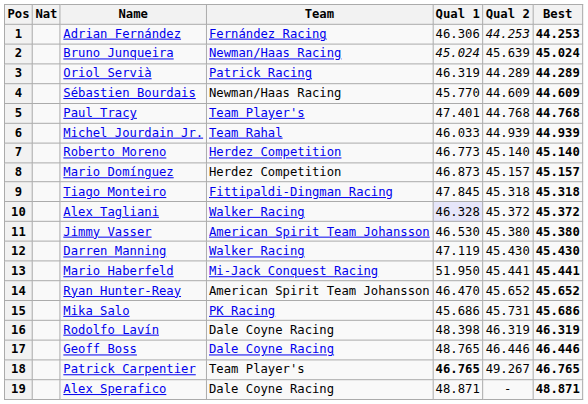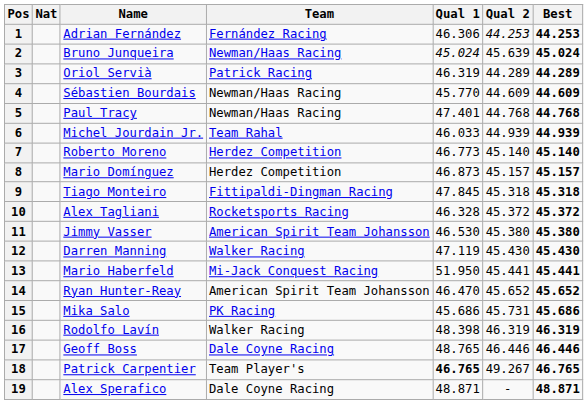 <table class="wikitable" style="font-size: 95%;">
 <tr>
 <th>Pos</th>
 <th>Nat</th>
 <th>Name</th>
 <th>Team</th>
 <th>Qual 1</th>
 <th>Qual 2</th>
 <th>Best</th>
 </tr>
 <tr>
 <th>1</th>
 <td></td>
 <td><a href='#'>Adrian Fernández</a></td>
 <td><a href='#'>Fernández Racing</a></td>
 <td>46.306</td>
 <td><em>44.253</em></td>
 <td><strong>44.253</strong></td>
 </tr>
 <tr>
 <th>2</th>
 <td></td>
 <td><a href='#'>Bruno Junqueira</a></td>
 <td><a href='#'>Newman/Haas Racing</a></td>
 <td><em>45.024</em></td>
 <td>45.639</td>
 <td><strong>45.024</strong></td>
 </tr>
 <tr>
 <th>3</th>
 <td></td>
 <td><a href='#'>Oriol Servià</a></td>
 <td><a href='#'>Patrick Racing</a></td>
 <td>46.319</td>
 <td>44.289</td>
 <td><strong>44.289</strong></td>
 </tr>
 <tr>
 <th>4</th>
 <td></td>
 <td><a href='#'>Sébastien Bourdais</a></td>
 <td>Newman/Haas Racing</td>
 <td>45.770</td>
 <td>44.609</td>
 <td><strong>44.609</strong></td>
 </tr>
 <tr>
 <th>5</th>
 <td></td>
 <td><a href='#'>Paul Tracy</a></td>
-<td><a href='#'>Team Player's</a></td>
+<td>Newman/Haas Racing</td>
 <td>47.401</td>
 <td>44.768</td>
 <td><strong>44.768</strong></td>
 </tr>
 <tr>
 <th>6</th>
 <td></td>
 <td><a href='#'>Michel Jourdain Jr.</a></td>
 <td><a href='#'>Team Rahal</a></td>
 <td>46.033</td>
 <td>44.939</td>
 <td><strong>44.939</strong></td>
 </tr>
 <tr>
 <th>7</th>
 <td></td>
 <td><a href='#'>Roberto Moreno</a></td>
 <td><a href='#'>Herdez Competition</a></td>
 <td>46.773</td>
 <td>45.140</td>
 <td><strong>45.140</strong></td>
 </tr>
 <tr>
 <th>8</th>
 <td></td>
 <td><a href='#'>Mario Domínguez</a></td>
 <td>Herdez Competition</td>
 <td>46.873</td>
 <td>45.157</td>
 <td><strong>45.157</strong></td>
 </tr>
 <tr>
 <th>9</th>
 <td></td>
 <td><a href='#'>Tiago Monteiro</a></td>
 <td><a href='#'>Fittipaldi-Dingman Racing</a></td>
 <td>47.845</td>
 <td>45.318</td>
 <td><strong>45.318</strong></td>
 </tr>
 <tr>
 <th>10</th>
 <td></td>
 <td><a href='#'>Alex Tagliani</a></td>
-<td><a href='#'>Walker Racing</a></td>
-<td style="background: lavender;">46.328</td>
+<td><a href='#'>Rocketsports Racing</a></td>
+<td>46.328</td>
 <td>45.372</td>
 <td><strong>45.372</strong></td>
 </tr>
 <tr>
 <th>11</th>
 <td></td>
 <td><a href='#'>Jimmy Vasser</a></td>
 <td><a href='#'>American Spirit Team Johansson</a></td>
 <td>46.530</td>
 <td>45.380</td>
 <td><strong>45.380</strong></td>
 </tr>
 <tr>
 <th>12</th>
 <td></td>
 <td><a href='#'>Darren Manning</a></td>
 <td><a href='#'>Walker Racing</a></td>
 <td>47.119</td>
 <td>45.430</td>
 <td><strong>45.430</strong></td>
 </tr>
 <tr>
 <th>13</th>
 <td></td>
 <td><a href='#'>Mario Haberfeld</a></td>
 <td><a href='#'>Mi-Jack Conquest Racing</a></td>
 <td>51.950</td>
 <td>45.441</td>
 <td><strong>45.441</strong></td>
 </tr>
 <tr>
 <th>14</th>
 <td></td>
 <td><a href='#'>Ryan Hunter-Reay</a></td>
 <td>American Spirit Team Johansson</td>
 <td>46.470</td>
 <td>45.652</td>
 <td><strong>45.652</strong></td>
 </tr>
 <tr>
 <th>15</th>
 <td></td>
 <td><a href='#'>Mika Salo</a></td>
 <td><a href='#'>PK Racing</a></td>
 <td>45.686</td>
 <td>45.731</td>
 <td><strong>45.686</strong></td>
 </tr>
 <tr>
 <th>16</th>
 <td></td>
 <td><a href='#'>Rodolfo Lavín</a></td>
-<td>Dale Coyne Racing</td>
+<td>Walker Racing</td>
 <td>48.398</td>
 <td>46.319</td>
 <td><strong>46.319</strong></td>
 </tr>
 <tr>
 <th>17</th>
 <td></td>
 <td><a href='#'>Geoff Boss</a></td>
 <td><a href='#'>Dale Coyne Racing</a></td>
 <td>48.765</td>
 <td>46.446</td>
 <td><strong>46.446</strong></td>
 </tr>
 <tr>
 <th>18</th>
 <td></td>
 <td><a href='#'>Patrick Carpentier</a></td>
 <td>Team Player's</td>
 <td><strong>46.765</strong></td>
 <td>49.267</td>
 <td><strong>46.765</strong></td>
 </tr>
 <tr>
 <th>19</th>
 <td></td>
 <td><a href='#'>Alex Sperafico</a></td>
 <td>Dale Coyne Racing</td>
 <td>48.871</td>
 <td align=center>-</td>
 <td><strong>48.871</strong></td>
 </tr>
 </table>
